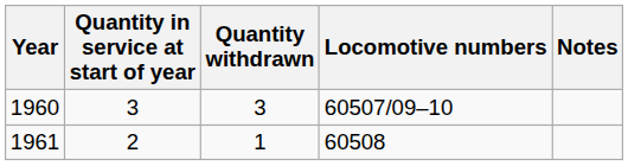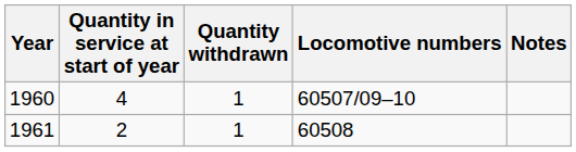 <table class="wikitable" style=text-align:center>
 <tr>
 <th>Year</th>
 <th>Quantity in<br>service at<br>start of year</th>
 <th>Quantity<br>withdrawn</th>
 <th>Locomotive numbers</th>
 <th>Notes</th>
 </tr>
 <tr>
 <td>1960</td>
-<td>3</td>
-<td>3</td>
+<td>4</td>
+<td>1</td>
 <td align=left>60507/09–10</td>
 <td align=left></td>
 </tr>
 <tr>
 <td>1961</td>
 <td>2</td>
 <td>1</td>
 <td align=left>60508</td>
 <td align=left></td>
 </tr>
 </table>
